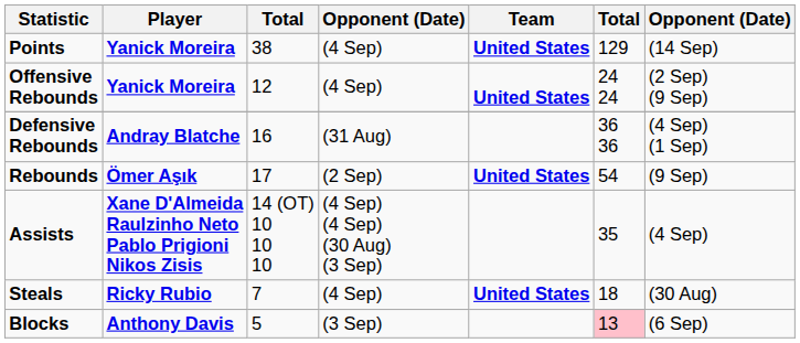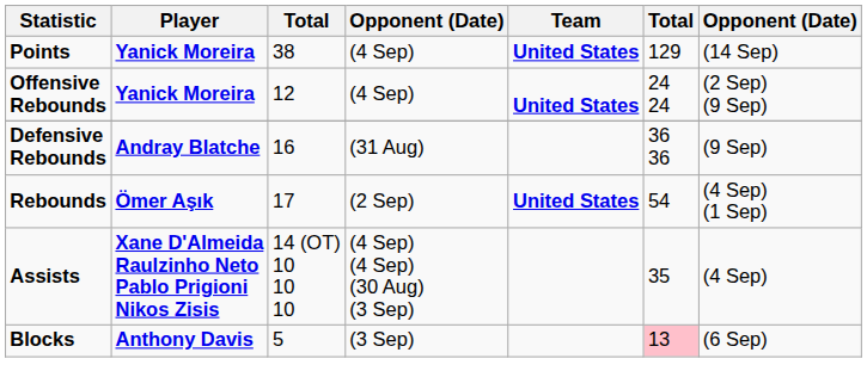 <table class=wikitable>
 <tr>
 <th>Statistic</th>
 <th>Player</th>
 <th>Total</th>
 <th>Opponent (Date)</th>
 <th>Team</th>
 <th>Total</th>
 <th>Opponent (Date)</th>
 </tr>
 <tr>
 <td><strong>Points</strong></td>
 <td> <strong><a href='#'>Yanick Moreira</a></strong></td>
 <td>38</td>
 <td> (4 Sep)</td>
 <td> <strong><a href='#'>United States</a></strong></td>
 <td>129</td>
 <td> (14 Sep)</td>
 </tr>
 <tr>
 <td><strong>Offensive</strong><br><strong>Rebounds</strong></td>
 <td> <strong><a href='#'>Yanick Moreira</a></strong></td>
 <td>12</td>
 <td> (4 Sep)</td>
 <td><strong></strong><br> <strong><a href='#'>United States</a></strong></td>
 <td>24<br>24</td>
 <td> (2 Sep)<br> (9 Sep)</td>
 </tr>
 <tr>
 </tr>
 <tr>
 <td><strong>Defensive</strong><br><strong>Rebounds</strong></td>
 <td> <strong><a href='#'>Andray Blatche</a></strong></td>
 <td>16</td>
 <td> (31 Aug)</td>
 <td><strong></strong><br><strong></strong></td>
 <td>36<br>36</td>
-<td> (4 Sep)<br> (1 Sep)</td>
+<td> (9 Sep)</td>
 </tr>
 <tr>
 <td><strong>Rebounds</strong></td>
 <td> <strong><a href='#'>Ömer Aşık</a></strong></td>
 <td>17</td>
 <td> (2 Sep)</td>
 <td> <strong><a href='#'>United States</a></strong></td>
 <td>54</td>
-<td> (9 Sep)</td>
+<td> (4 Sep)<br> (1 Sep)</td>
 </tr>
 <tr>
 <td><strong>Assists</strong></td>
 <td> <strong><a href='#'>Xane D'Almeida</a></strong><br> <strong><a href='#'>Raulzinho Neto</a></strong><br> <strong><a href='#'>Pablo Prigioni</a></strong><br> <strong><a href='#'>Nikos Zisis</a></strong></td>
 <td>14 (OT)<br>10<br>10<br>10</td>
 <td> (4 Sep)<br> (4 Sep)<br> (30 Aug)<br> (3 Sep)</td>
 <td><strong></strong></td>
 <td>35</td>
 <td> (4 Sep)</td>
 </tr>
 <tr>
-<td><strong>Steals</strong></td>
-<td> <strong><a href='#'>Ricky Rubio</a></strong></td>
-<td>7</td>
-<td> (4 Sep)</td>
-<td> <strong><a href='#'>United States</a></strong></td>
-<td>18</td>
-<td> (30 Aug)</td>
-</tr>
-<tr>
 <td><strong>Blocks</strong></td>
 <td> <strong><a href='#'>Anthony Davis</a></strong></td>
 <td>5</td>
 <td> (3 Sep)</td>
 <td><strong></strong></td>
 <td style="background: pink;">13</td>
 <td> (6 Sep)</td>
 </tr>
 </table>
